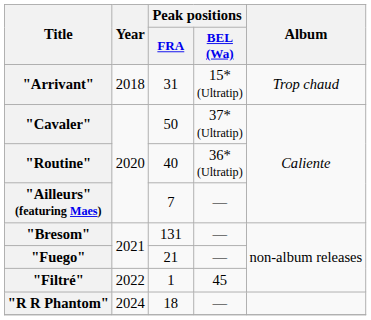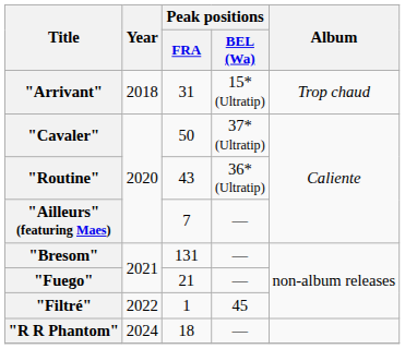 <table class="wikitable plainrowheaders" style="text-align:center">
 <tr>
 <th scope="col" rowspan="2">Title</th>
 <th scope="col" rowspan="2">Year</th>
 <th scope="col" colspan="2">Peak positions</th>
 <th scope="col" rowspan="2">Album</th>
 </tr>
 <tr>
 <th scope="col" style="width:3em;font-size:90%;"><a href='#'>FRA</a><br></th>
 <th scope="col" style="width:3em;font-size:90%;"><a href='#'>BEL<br>(Wa)</a><br></th>
 </tr>
 <tr>
 <th scope="row">"Arrivant"</th>
 <td>2018</td>
 <td>31</td>
 <td>15*<br><small>(Ultratip)</small></td>
 <td><em>Trop chaud</em></td>
 </tr>
 <tr>
 <th scope="row">"Cavaler"</th>
 <td rowspan=3>2020</td>
 <td>50</td>
 <td>37*<br><small>(Ultratip)</small></td>
 <td rowspan=3><em>Caliente</em></td>
 </tr>
 <tr>
 <th scope="row">"Routine"</th>
-<td>40</td>
+<td>43</td>
 <td>36*<br><small>(Ultratip)</small></td>
 </tr>
 <tr>
 <th scope="row">"Ailleurs"<br><small>(featuring <a href='#'>Maes</a>)</small></th>
 <td>7</td>
 <td>—</td>
 </tr>
 <tr>
 <th scope="row">"Bresom"</th>
 <td rowspan=2>2021</td>
 <td>131</td>
 <td>—</td>
 <td rowspan=3>non-album releases</td>
 </tr>
 <tr>
 <th scope="row">"Fuego"</th>
 <td>21</td>
 <td>—</td>
 </tr>
 <tr>
 <th scope="row">"Filtré"<br></th>
 <td>2022</td>
 <td>1</td>
 <td>45</td>
 </tr>
 <tr>
 <th scope="row">"R R Phantom"</th>
 <td>2024</td>
 <td>18</td>
 <td>—</td>
 <td></td>
 </tr>
 <tr>
 </tr>
 </table>
